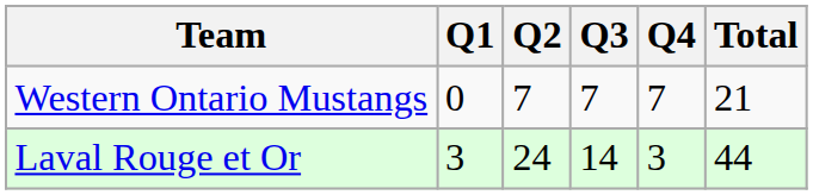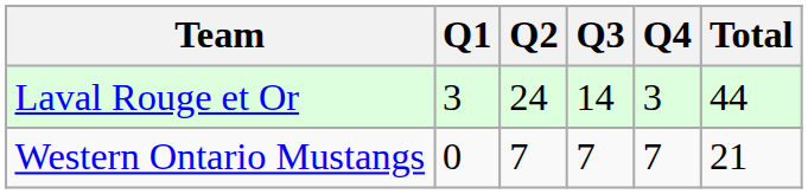 <table class="wikitable">
 <tr>
 <th>Team</th>
 <th>Q1</th>
 <th>Q2</th>
 <th>Q3</th>
 <th>Q4</th>
 <th>Total</th>
 </tr>
+<tr style="background:#dfd;">
+<td><a href='#'>Laval Rouge et Or</a></td>
+<td>3</td>
+<td>24</td>
+<td>14</td>
+<td>3</td>
+<td>44</td>
+</tr>
 <tr>
 <td><a href='#'>Western Ontario Mustangs</a></td>
 <td>0</td>
 <td>7</td>
 <td>7</td>
 <td>7</td>
 <td>21</td>
 </tr>
-<tr style="background:#dfd;">
-<td><a href='#'>Laval Rouge et Or</a></td>
-<td>3</td>
-<td>24</td>
-<td>14</td>
-<td>3</td>
-<td>44</td>
-</tr>
 </table>
